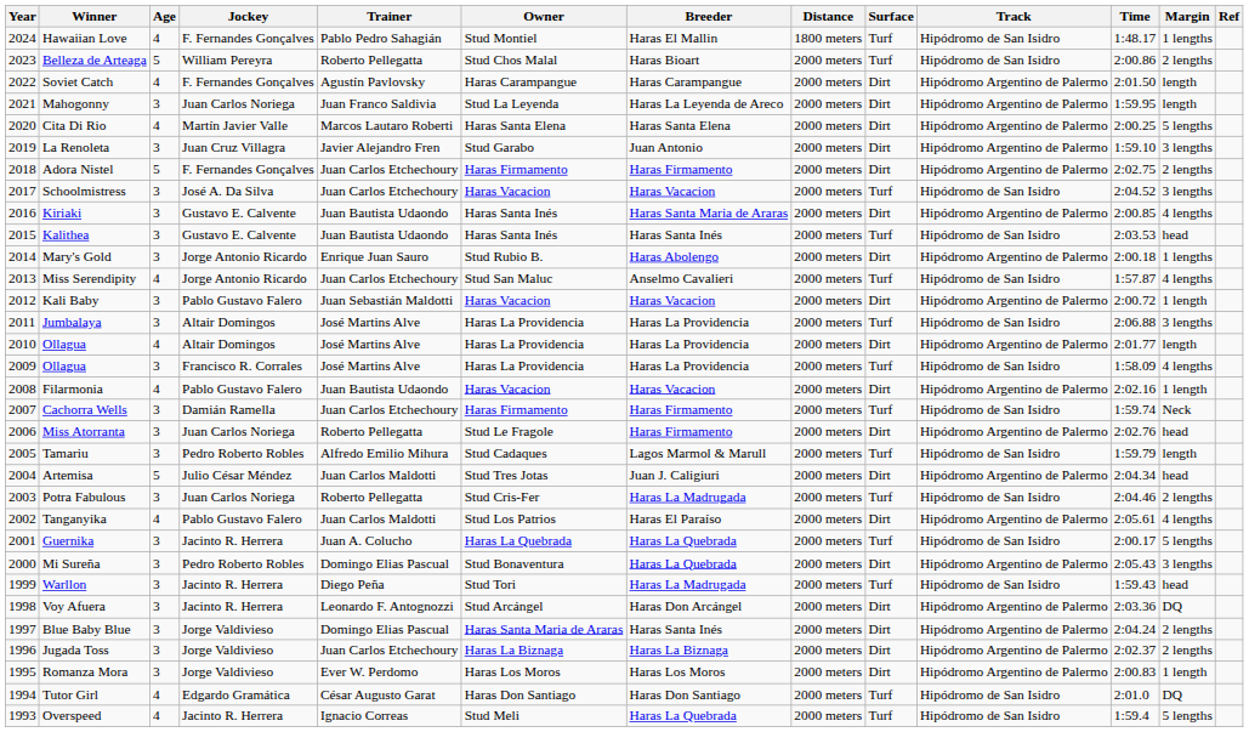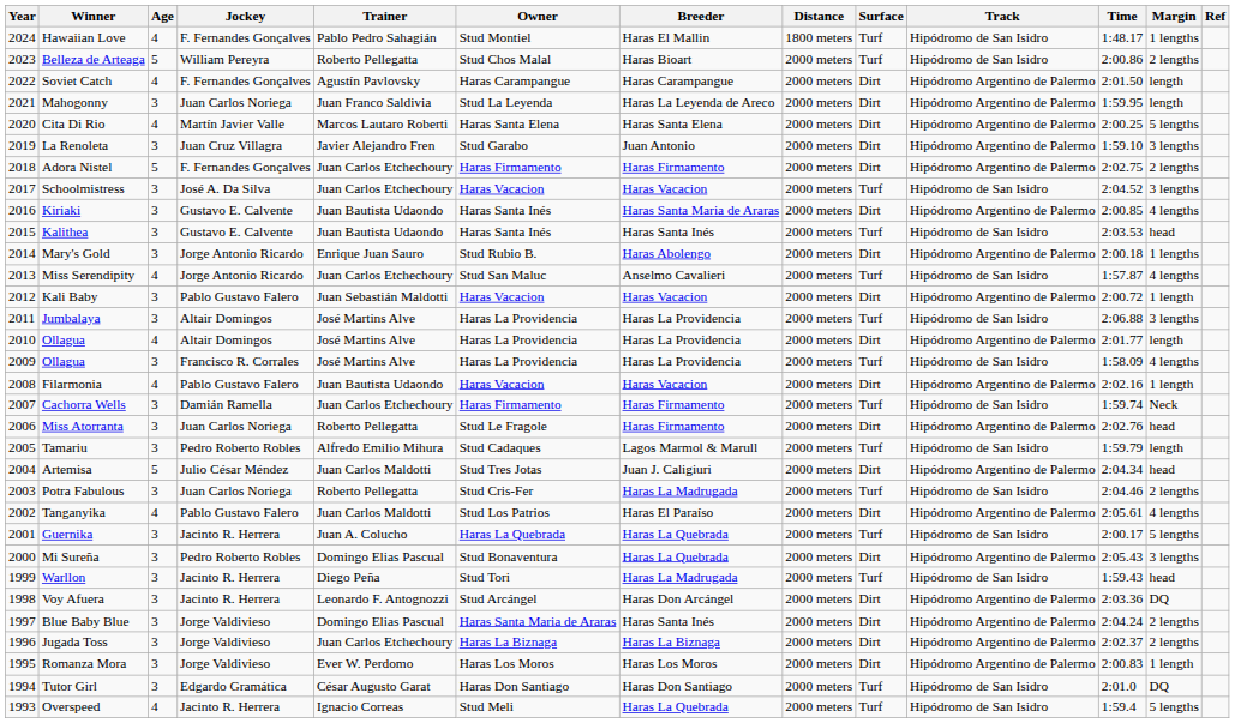 <table class="wikitable">
 <tr>
 <th>Year</th>
 <th>Winner</th>
 <th>Age</th>
 <th>Jockey</th>
 <th>Trainer</th>
 <th>Owner</th>
 <th>Breeder</th>
 <th>Distance</th>
 <th>Surface</th>
 <th>Track</th>
 <th>Time</th>
 <th>Margin</th>
 <th>Ref</th>
 </tr>
 <tr>
 <td>2024</td>
 <td>Hawaiian Love</td>
 <td>4</td>
 <td>F. Fernandes Gonçalves</td>
 <td>Pablo Pedro Sahagián</td>
 <td>Stud Montiel</td>
 <td>Haras El Mallin</td>
 <td>1800 meters</td>
 <td>Turf</td>
 <td>Hipódromo de San Isidro</td>
 <td>1:48.17</td>
 <td>1 lengths</td>
 <td></td>
 </tr>
 <tr>
 <td>2023</td>
 <td><a href='#'>Belleza de Arteaga</a></td>
 <td>5</td>
 <td>William Pereyra</td>
 <td>Roberto Pellegatta</td>
 <td>Stud Chos Malal</td>
 <td>Haras Bioart</td>
 <td>2000 meters</td>
 <td>Turf</td>
 <td>Hipódromo de San Isidro</td>
 <td>2:00.86</td>
 <td>2 lengths</td>
 <td></td>
 </tr>
 <tr>
 <td>2022</td>
 <td>Soviet Catch</td>
 <td>4</td>
 <td>F. Fernandes Gonçalves</td>
 <td>Agustín Pavlovsky</td>
 <td>Haras Carampangue</td>
 <td>Haras Carampangue</td>
 <td>2000 meters</td>
 <td>Dirt</td>
 <td>Hipódromo Argentino de Palermo</td>
 <td>2:01.50</td>
 <td> length</td>
 <td></td>
 </tr>
 <tr>
 <td>2021</td>
 <td>Mahogonny</td>
 <td>3</td>
 <td>Juan Carlos Noriega</td>
 <td>Juan Franco Saldivia</td>
 <td>Stud La Leyenda</td>
 <td>Haras La Leyenda de Areco</td>
 <td>2000 meters</td>
 <td>Dirt</td>
 <td>Hipódromo Argentino de Palermo</td>
 <td>1:59.95</td>
 <td> length</td>
 <td></td>
 </tr>
 <tr>
 <td>2020</td>
 <td>Cita Di Rio</td>
 <td>4</td>
 <td>Martín Javier Valle</td>
 <td>Marcos Lautaro Roberti</td>
 <td>Haras Santa Elena</td>
 <td>Haras Santa Elena</td>
 <td>2000 meters</td>
 <td>Dirt</td>
 <td>Hipódromo Argentino de Palermo</td>
 <td>2:00.25</td>
 <td>5 lengths</td>
 <td></td>
 </tr>
 <tr>
 <td>2019</td>
 <td>La Renoleta</td>
 <td>3</td>
 <td>Juan Cruz Villagra</td>
 <td>Javier Alejandro Fren</td>
 <td>Stud Garabo</td>
 <td>Juan Antonio</td>
 <td>2000 meters</td>
 <td>Dirt</td>
 <td>Hipódromo Argentino de Palermo</td>
 <td>1:59.10</td>
 <td>3 lengths</td>
 <td></td>
 </tr>
 <tr>
 <td>2018</td>
 <td>Adora Nistel</td>
 <td>5</td>
 <td>F. Fernandes Gonçalves</td>
 <td>Juan Carlos Etchechoury</td>
 <td><a href='#'>Haras Firmamento</a></td>
 <td><a href='#'>Haras Firmamento</a></td>
 <td>2000 meters</td>
 <td>Dirt</td>
 <td>Hipódromo Argentino de Palermo</td>
 <td>2:02.75</td>
 <td>2 lengths</td>
 <td></td>
 </tr>
 <tr>
 <td>2017</td>
 <td>Schoolmistress</td>
 <td>3</td>
 <td>José A. Da Silva</td>
 <td>Juan Carlos Etchechoury</td>
 <td><a href='#'>Haras Vacacion</a></td>
 <td><a href='#'>Haras Vacacion</a></td>
 <td>2000 meters</td>
 <td>Turf</td>
 <td>Hipódromo de San Isidro</td>
 <td>2:04.52</td>
 <td>3 lengths</td>
 <td></td>
 </tr>
 <tr>
 <td>2016</td>
 <td><a href='#'>Kiriaki</a></td>
 <td>3</td>
 <td>Gustavo E. Calvente</td>
 <td>Juan Bautista Udaondo</td>
 <td>Haras Santa Inés</td>
 <td><a href='#'>Haras Santa Maria de Araras</a></td>
 <td>2000 meters</td>
 <td>Dirt</td>
 <td>Hipódromo Argentino de Palermo</td>
 <td>2:00.85</td>
 <td>4 lengths</td>
 <td></td>
 </tr>
 <tr>
 <td>2015</td>
 <td><a href='#'>Kalithea</a></td>
 <td>3</td>
 <td>Gustavo E. Calvente</td>
 <td>Juan Bautista Udaondo</td>
 <td>Haras Santa Inés</td>
 <td>Haras Santa Inés</td>
 <td>2000 meters</td>
 <td>Turf</td>
 <td>Hipódromo de San Isidro</td>
 <td>2:03.53</td>
 <td> head</td>
 <td></td>
 </tr>
 <tr>
 <td>2014</td>
 <td>Mary's Gold</td>
 <td>3</td>
 <td>Jorge Antonio Ricardo</td>
 <td>Enrique Juan Sauro</td>
 <td>Stud Rubio B.</td>
 <td><a href='#'>Haras Abolengo</a></td>
 <td>2000 meters</td>
 <td>Dirt</td>
 <td>Hipódromo Argentino de Palermo</td>
 <td>2:00.18</td>
 <td>1 lengths</td>
 <td></td>
 </tr>
 <tr>
 <td>2013</td>
 <td>Miss Serendipity</td>
 <td>4</td>
 <td>Jorge Antonio Ricardo</td>
 <td>Juan Carlos Etchechoury</td>
 <td>Stud San Maluc</td>
 <td>Anselmo Cavalieri</td>
 <td>2000 meters</td>
 <td>Turf</td>
 <td>Hipódromo de San Isidro</td>
 <td>1:57.87</td>
 <td>4 lengths</td>
 <td></td>
 </tr>
 <tr>
 <td>2012</td>
 <td>Kali Baby</td>
 <td>3</td>
 <td>Pablo Gustavo Falero</td>
 <td>Juan Sebastián Maldotti</td>
 <td><a href='#'>Haras Vacacion</a></td>
 <td><a href='#'>Haras Vacacion</a></td>
 <td>2000 meters</td>
 <td>Dirt</td>
 <td>Hipódromo Argentino de Palermo</td>
 <td>2:00.72</td>
 <td>1 length</td>
 <td></td>
 </tr>
 <tr>
 <td>2011</td>
 <td><a href='#'>Jumbalaya</a></td>
 <td>3</td>
 <td>Altair Domingos</td>
 <td>José Martins Alve</td>
 <td>Haras La Providencia</td>
 <td>Haras La Providencia</td>
 <td>2000 meters</td>
 <td>Turf</td>
 <td>Hipódromo de San Isidro</td>
 <td>2:06.88</td>
 <td>3 lengths</td>
 <td></td>
 </tr>
 <tr>
 <td>2010</td>
 <td><a href='#'>Ollagua</a></td>
 <td>4</td>
 <td>Altair Domingos</td>
 <td>José Martins Alve</td>
 <td>Haras La Providencia</td>
 <td>Haras La Providencia</td>
 <td>2000 meters</td>
 <td>Dirt</td>
 <td>Hipódromo Argentino de Palermo</td>
 <td>2:01.77</td>
 <td> length</td>
 <td></td>
 </tr>
 <tr>
 <td>2009</td>
 <td><a href='#'>Ollagua</a></td>
 <td>3</td>
 <td>Francisco R. Corrales</td>
 <td>José Martins Alve</td>
 <td>Haras La Providencia</td>
 <td>Haras La Providencia</td>
 <td>2000 meters</td>
 <td>Turf</td>
 <td>Hipódromo de San Isidro</td>
 <td>1:58.09</td>
 <td>4 lengths</td>
 <td></td>
 </tr>
 <tr>
 <td>2008</td>
 <td>Filarmonia</td>
 <td>4</td>
 <td>Pablo Gustavo Falero</td>
 <td>Juan Bautista Udaondo</td>
 <td><a href='#'>Haras Vacacion</a></td>
 <td><a href='#'>Haras Vacacion</a></td>
 <td>2000 meters</td>
 <td>Dirt</td>
 <td>Hipódromo Argentino de Palermo</td>
 <td>2:02.16</td>
 <td>1 length</td>
 <td></td>
 </tr>
 <tr>
 <td>2007</td>
 <td><a href='#'>Cachorra Wells</a></td>
 <td>3</td>
 <td>Damián Ramella</td>
 <td>Juan Carlos Etchechoury</td>
 <td><a href='#'>Haras Firmamento</a></td>
 <td><a href='#'>Haras Firmamento</a></td>
 <td>2000 meters</td>
 <td>Turf</td>
 <td>Hipódromo de San Isidro</td>
 <td>1:59.74</td>
 <td>Neck</td>
 <td></td>
 </tr>
 <tr>
 <td>2006</td>
 <td><a href='#'>Miss Atorranta</a></td>
 <td>3</td>
 <td>Juan Carlos Noriega</td>
 <td>Roberto Pellegatta</td>
 <td>Stud Le Fragole</td>
 <td><a href='#'>Haras Firmamento</a></td>
 <td>2000 meters</td>
 <td>Dirt</td>
 <td>Hipódromo Argentino de Palermo</td>
 <td>2:02.76</td>
 <td> head</td>
 <td></td>
 </tr>
 <tr>
 <td>2005</td>
 <td>Tamariu</td>
 <td>3</td>
 <td>Pedro Roberto Robles</td>
 <td>Alfredo Emilio Mihura</td>
 <td>Stud Cadaques</td>
 <td>Lagos Marmol & Marull</td>
 <td>2000 meters</td>
 <td>Turf</td>
 <td>Hipódromo de San Isidro</td>
 <td>1:59.79</td>
 <td> length</td>
 <td></td>
 </tr>
 <tr>
 <td>2004</td>
 <td>Artemisa</td>
 <td>5</td>
 <td>Julio César Méndez</td>
 <td>Juan Carlos Maldotti</td>
 <td>Stud Tres Jotas</td>
 <td>Juan J. Caligiuri</td>
 <td>2000 meters</td>
 <td>Dirt</td>
 <td>Hipódromo Argentino de Palermo</td>
 <td>2:04.34</td>
 <td> head</td>
 <td></td>
 </tr>
 <tr>
 <td>2003</td>
 <td>Potra Fabulous</td>
 <td>3</td>
 <td>Juan Carlos Noriega</td>
 <td>Roberto Pellegatta</td>
 <td>Stud Cris-Fer</td>
 <td><a href='#'>Haras La Madrugada</a></td>
 <td>2000 meters</td>
 <td>Turf</td>
 <td>Hipódromo de San Isidro</td>
 <td>2:04.46</td>
 <td>2 lengths</td>
 <td></td>
 </tr>
 <tr>
 <td>2002</td>
 <td>Tanganyika</td>
 <td>4</td>
 <td>Pablo Gustavo Falero</td>
 <td>Juan Carlos Maldotti</td>
 <td>Stud Los Patrios</td>
 <td>Haras El Paraíso</td>
 <td>2000 meters</td>
 <td>Dirt</td>
 <td>Hipódromo Argentino de Palermo</td>
 <td>2:05.61</td>
 <td>4 lengths</td>
 <td></td>
 </tr>
 <tr>
 <td>2001</td>
 <td><a href='#'>Guernika</a></td>
 <td>3</td>
 <td>Jacinto R. Herrera</td>
 <td>Juan A. Colucho</td>
 <td><a href='#'>Haras La Quebrada</a></td>
 <td><a href='#'>Haras La Quebrada</a></td>
 <td>2000 meters</td>
 <td>Turf</td>
 <td>Hipódromo de San Isidro</td>
 <td>2:00.17</td>
 <td>5 lengths</td>
 <td></td>
 </tr>
 <tr>
 <td>2000</td>
 <td>Mi Sureña</td>
 <td>3</td>
 <td>Pedro Roberto Robles</td>
 <td>Domingo Elias Pascual</td>
 <td>Stud Bonaventura</td>
 <td><a href='#'>Haras La Quebrada</a></td>
 <td>2000 meters</td>
 <td>Dirt</td>
 <td>Hipódromo Argentino de Palermo</td>
 <td>2:05.43</td>
 <td>3 lengths</td>
 <td></td>
 </tr>
 <tr>
 <td>1999</td>
 <td><a href='#'>Warllon</a></td>
 <td>3</td>
 <td>Jacinto R. Herrera</td>
 <td>Diego Peña</td>
 <td>Stud Tori</td>
 <td><a href='#'>Haras La Madrugada</a></td>
 <td>2000 meters</td>
 <td>Turf</td>
 <td>Hipódromo de San Isidro</td>
 <td>1:59.43</td>
 <td> head</td>
 <td></td>
 </tr>
 <tr>
 <td>1998</td>
 <td>Voy Afuera</td>
 <td>3</td>
 <td>Jacinto R. Herrera</td>
 <td>Leonardo F. Antognozzi</td>
 <td>Stud Arcángel</td>
 <td>Haras Don Arcángel</td>
 <td>2000 meters</td>
 <td>Dirt</td>
 <td>Hipódromo Argentino de Palermo</td>
 <td>2:03.36</td>
 <td>DQ</td>
 <td></td>
 </tr>
 <tr>
 <td>1997</td>
 <td>Blue Baby Blue</td>
 <td>3</td>
 <td>Jorge Valdivieso</td>
 <td>Domingo Elias Pascual</td>
 <td><a href='#'>Haras Santa Maria de Araras</a></td>
 <td>Haras Santa Inés</td>
 <td>2000 meters</td>
 <td>Dirt</td>
 <td>Hipódromo Argentino de Palermo</td>
 <td>2:04.24</td>
 <td>2 lengths</td>
 <td></td>
 </tr>
 <tr>
 <td>1996</td>
 <td>Jugada Toss</td>
 <td>3</td>
 <td>Jorge Valdivieso</td>
 <td>Juan Carlos Etchechoury</td>
 <td><a href='#'>Haras La Biznaga</a></td>
 <td><a href='#'>Haras La Biznaga</a></td>
 <td>2000 meters</td>
 <td>Dirt</td>
 <td>Hipódromo Argentino de Palermo</td>
 <td>2:02.37</td>
 <td>2 lengths</td>
 <td></td>
 </tr>
 <tr>
 <td>1995</td>
 <td>Romanza Mora</td>
 <td>3</td>
 <td>Jorge Valdivieso</td>
 <td>Ever W. Perdomo</td>
 <td>Haras Los Moros</td>
 <td>Haras Los Moros</td>
 <td>2000 meters</td>
 <td>Dirt</td>
 <td>Hipódromo Argentino de Palermo</td>
 <td>2:00.83</td>
 <td>1 length</td>
 <td></td>
 </tr>
 <tr>
 <td>1994</td>
 <td>Tutor Girl</td>
-<td>4</td>
+<td>3</td>
 <td>Edgardo Gramática</td>
 <td>César Augusto Garat</td>
 <td>Haras Don Santiago</td>
 <td>Haras Don Santiago</td>
 <td>2000 meters</td>
 <td>Turf</td>
 <td>Hipódromo de San Isidro</td>
 <td>2:01.0</td>
 <td>DQ</td>
 <td></td>
 </tr>
 <tr>
 <td>1993</td>
 <td>Overspeed</td>
 <td>4</td>
 <td>Jacinto R. Herrera</td>
 <td>Ignacio Correas</td>
 <td>Stud Meli</td>
 <td><a href='#'>Haras La Quebrada</a></td>
 <td>2000 meters</td>
 <td>Turf</td>
 <td>Hipódromo de San Isidro</td>
 <td>1:59.4</td>
 <td>5 lengths</td>
 <td></td>
 </tr>
 </table>
